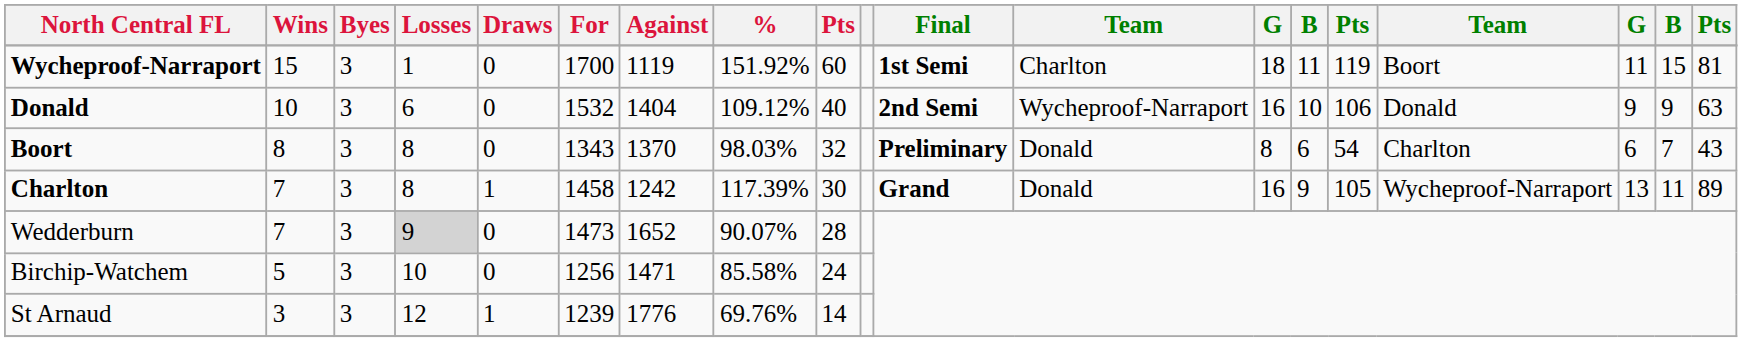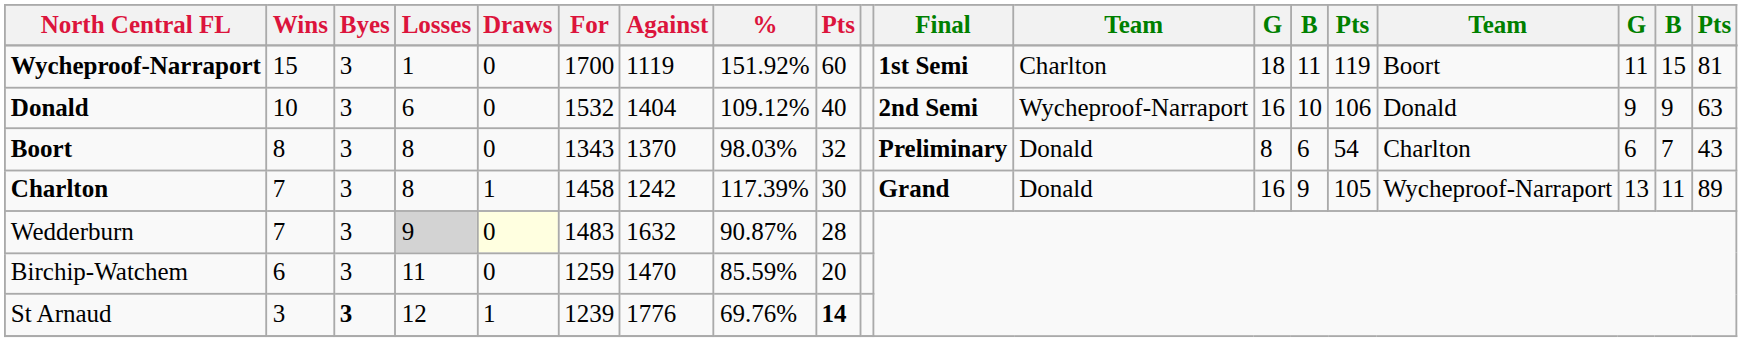 <table style="font-size: 85%; text-align: left;" class="wikitable">
 <tr>
 <th style="color:crimson">North Central  FL</th>
 <th style="color:crimson">Wins</th>
 <th style="color:crimson">Byes</th>
 <th style="color:crimson">Losses</th>
 <th style="color:crimson">Draws</th>
 <th style="color:crimson">For</th>
 <th style="color:crimson">Against</th>
 <th style="color:crimson">%</th>
 <th style="color:crimson">Pts</th>
 <th></th>
 <th style="color:green">Final</th>
 <th style="color:green">Team</th>
 <th style="color:green">G</th>
 <th style="color:green">B</th>
 <th style="color:green">Pts</th>
 <th style="color:green">Team</th>
 <th style="color:green">G</th>
 <th style="color:green">B</th>
 <th style="color:green">Pts</th>
 </tr>
 <tr>
 </tr>
 <tr>
 </tr>
 <tr>
 <td><strong>	Wycheproof-Narraport	</strong></td>
 <td>15</td>
 <td>3</td>
 <td>1</td>
 <td>0</td>
 <td>1700</td>
 <td>1119</td>
 <td>151.92%</td>
 <td>60</td>
 <td></td>
 <td><strong>1st Semi</strong></td>
 <td>Charlton</td>
 <td>18</td>
 <td>11</td>
 <td>119</td>
 <td>Boort</td>
 <td>11</td>
 <td>15</td>
 <td>81</td>
 </tr>
 <tr>
 <td><strong>	Donald 	</strong></td>
 <td>10</td>
 <td>3</td>
 <td>6</td>
 <td>0</td>
 <td>1532</td>
 <td>1404</td>
 <td>109.12%</td>
 <td>40</td>
 <td></td>
 <td><strong>2nd Semi</strong></td>
 <td>Wycheproof-Narraport</td>
 <td>16</td>
 <td>10</td>
 <td>106</td>
 <td>Donald</td>
 <td>9</td>
 <td>9</td>
 <td>63</td>
 </tr>
 <tr>
 <td><strong>	Boort	</strong></td>
 <td>8</td>
 <td>3</td>
 <td>8</td>
 <td>0</td>
 <td>1343</td>
 <td>1370</td>
 <td>98.03%</td>
 <td>32</td>
 <td></td>
 <td><strong>Preliminary</strong></td>
 <td>Donald</td>
 <td>8</td>
 <td>6</td>
 <td>54</td>
 <td>Charlton</td>
 <td>6</td>
 <td>7</td>
 <td>43</td>
 </tr>
 <tr>
 <td><strong>	Charlton	</strong></td>
 <td>7</td>
 <td>3</td>
 <td>8</td>
 <td>1</td>
 <td>1458</td>
 <td>1242</td>
 <td>117.39%</td>
 <td>30</td>
 <td></td>
 <td><strong>Grand</strong></td>
 <td>Donald</td>
 <td>16</td>
 <td>9</td>
 <td>105</td>
 <td>Wycheproof-Narraport</td>
 <td>13</td>
 <td>11</td>
 <td>89</td>
 </tr>
 <tr>
 <td>Wedderburn</td>
 <td>7</td>
 <td>3</td>
 <td style="background: lightgrey;">9</td>
-<td>0</td>
-<td>1473</td>
-<td>1652</td>
-<td>90.07%</td>
+<td style="background: lightyellow;">0</td>
+<td>1483</td>
+<td>1632</td>
+<td>90.87%</td>
 <td>28</td>
 <td></td>
 </tr>
 <tr>
 <td>Birchip-Watchem</td>
-<td>5</td>
+<td>6</td>
 <td>3</td>
-<td>10</td>
+<td>11</td>
 <td>0</td>
-<td>1256</td>
-<td>1471</td>
-<td>85.58%</td>
-<td>24</td>
+<td>1259</td>
+<td>1470</td>
+<td>85.59%</td>
+<td>20</td>
 <td></td>
 </tr>
 <tr>
 <td>St Arnaud</td>
 <td>3</td>
-<td>3</td>
+<td><strong>3</strong></td>
 <td>12</td>
 <td>1</td>
 <td>1239</td>
 <td>1776</td>
 <td>69.76%</td>
-<td>14</td>
+<td><strong>14</strong></td>
 <td></td>
 </tr>
 <tr>
 </tr>
 </table>
